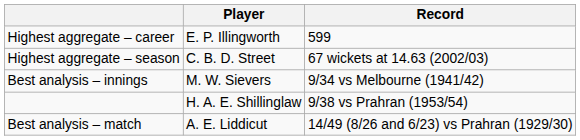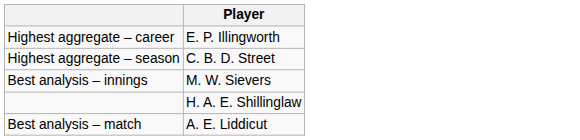 <table class="wikitable">
 <tr>
 <th></th>
 <th>Player</th>
-<th>Record</th>
 </tr>
 <tr>
 <td>Highest aggregate – career</td>
 <td>E. P. Illingworth</td>
-<td>599</td>
 </tr>
 <tr>
 <td>Highest aggregate – season</td>
 <td>C. B. D. Street</td>
-<td>67 wickets at 14.63 (2002/03)</td>
 </tr>
 <tr>
 <td>Best analysis – innings</td>
 <td>M. W. Sievers</td>
-<td>9/34 vs Melbourne (1941/42)</td>
 </tr>
 <tr>
 <td></td>
 <td>H. A. E. Shillinglaw</td>
-<td>9/38 vs Prahran (1953/54)</td>
 </tr>
 <tr>
 <td>Best analysis – match</td>
 <td>A. E. Liddicut</td>
-<td>14/49 (8/26 and 6/23) vs Prahran (1929/30)</td>
 </tr>
 </table>
